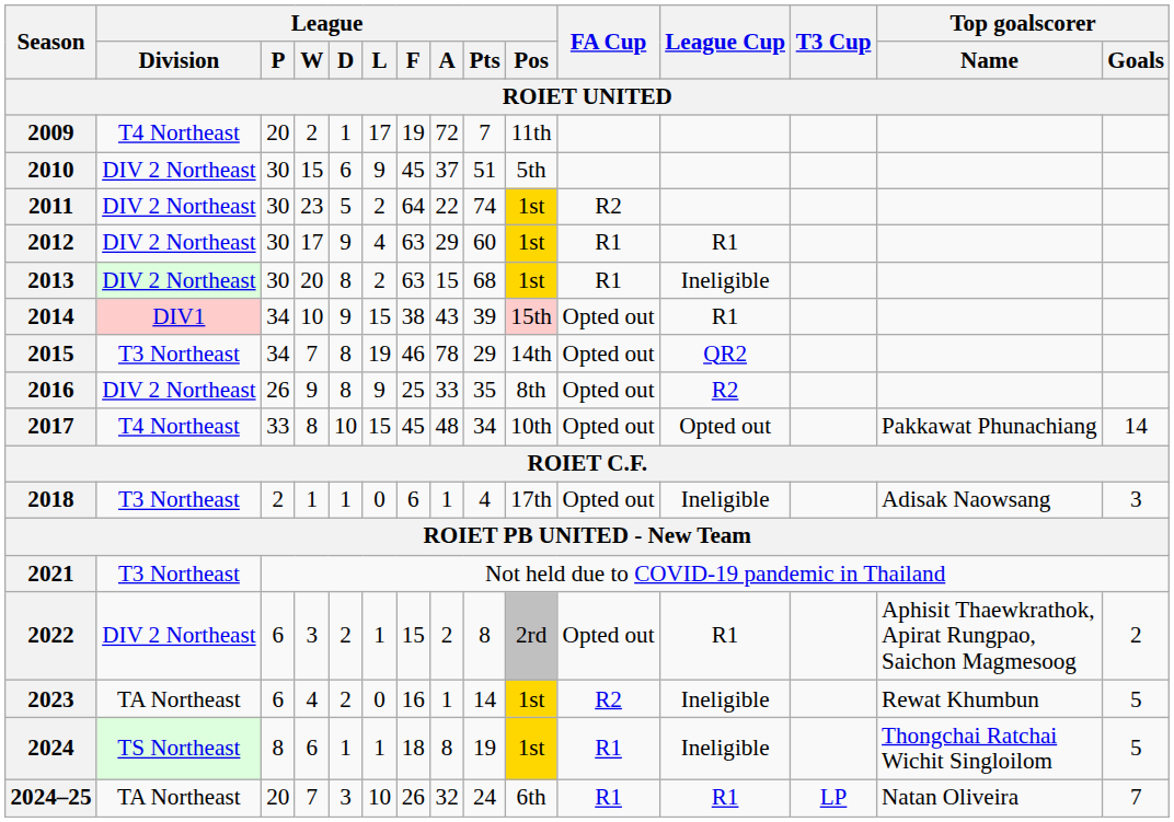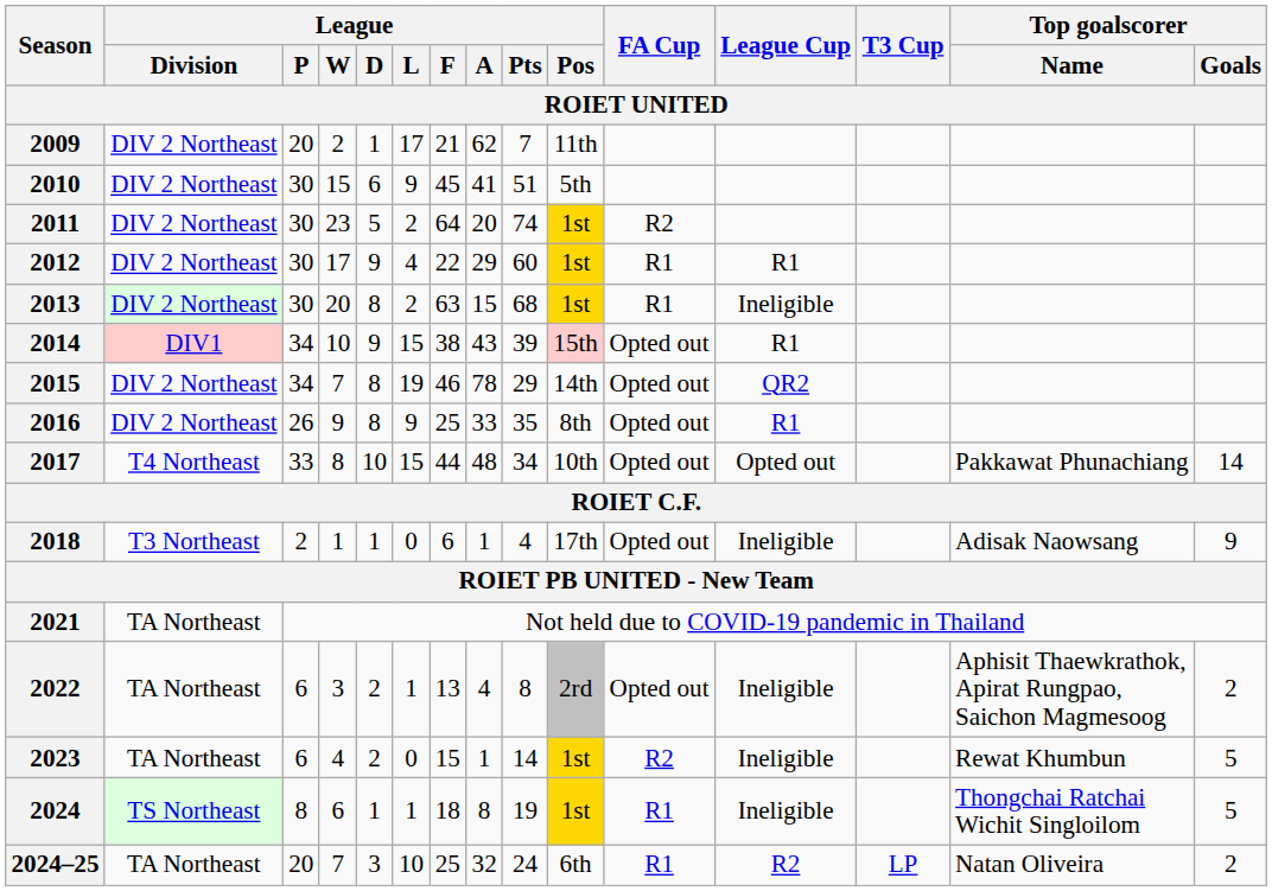 <table class="wikitable" style="text-align: center">
 <tr>
 <th rowspan=2>Season</th>
 <th colspan=9>League</th>
 <th rowspan=2><a href='#'>FA Cup</a></th>
 <th rowspan=2><a href='#'>League Cup</a></th>
 <th rowspan=2><a href='#'>T3 Cup</a></th>
 <th colspan=2>Top goalscorer</th>
 </tr>
 <tr>
 <th>Division</th>
 <th>P</th>
 <th>W</th>
 <th>D</th>
 <th>L</th>
 <th>F</th>
 <th>A</th>
 <th>Pts</th>
 <th>Pos</th>
 <th>Name</th>
 <th>Goals</th>
 </tr>
 <tr>
 <th colspan="15">ROIET UNITED</th>
 </tr>
 <tr>
 <th>2009</th>
-<td><a href='#'>T4 Northeast</a></td>
+<td><a href='#'>DIV 2 Northeast</a></td>
 <td>20</td>
 <td>2</td>
 <td>1</td>
 <td>17</td>
-<td>19</td>
-<td>72</td>
+<td>21</td>
+<td>62</td>
 <td>7</td>
 <td>11th</td>
 <td></td>
 <td></td>
 <td></td>
 <td></td>
 <td></td>
 </tr>
 <tr>
 <th>2010</th>
 <td><a href='#'>DIV 2 Northeast</a></td>
 <td>30</td>
 <td>15</td>
 <td>6</td>
 <td>9</td>
 <td>45</td>
-<td>37</td>
+<td>41</td>
 <td>51</td>
 <td>5th</td>
 <td></td>
 <td></td>
 <td></td>
 <td></td>
 <td></td>
 </tr>
 <tr>
 <th>2011</th>
 <td><a href='#'>DIV 2 Northeast</a></td>
 <td>30</td>
 <td>23</td>
 <td>5</td>
 <td>2</td>
 <td>64</td>
-<td>22</td>
+<td>20</td>
 <td>74</td>
 <td bgcolor=Gold>1st</td>
 <td>R2</td>
 <td></td>
 <td></td>
 <td></td>
 <td></td>
 </tr>
 <tr>
 <th>2012</th>
 <td><a href='#'>DIV 2 Northeast</a></td>
 <td>30</td>
 <td>17</td>
 <td>9</td>
 <td>4</td>
-<td>63</td>
+<td>22</td>
 <td>29</td>
 <td>60</td>
 <td bgcolor=Gold>1st</td>
 <td>R1</td>
 <td>R1</td>
 <td></td>
 <td></td>
 <td></td>
 </tr>
 <tr>
 <th>2013</th>
 <td bgcolor="#DDFFDD"><a href='#'>DIV 2 Northeast</a></td>
 <td>30</td>
 <td>20</td>
 <td>8</td>
 <td>2</td>
 <td>63</td>
 <td>15</td>
 <td>68</td>
 <td bgcolor=Gold>1st</td>
 <td>R1</td>
 <td>Ineligible</td>
 <td></td>
 <td></td>
 <td></td>
 </tr>
 <tr>
 <th>2014</th>
 <td bgcolor="#FFCCCC"><a href='#'>DIV1</a></td>
 <td>34</td>
 <td>10</td>
 <td>9</td>
 <td>15</td>
 <td>38</td>
 <td>43</td>
 <td>39</td>
 <td bgcolor="#FFCCCC">15th</td>
 <td>Opted out</td>
 <td>R1</td>
 <td></td>
 <td></td>
 <td></td>
 </tr>
 <tr>
 <th>2015</th>
-<td><a href='#'>T3 Northeast</a></td>
+<td><a href='#'>DIV 2 Northeast</a></td>
 <td>34</td>
 <td>7</td>
 <td>8</td>
 <td>19</td>
 <td>46</td>
 <td>78</td>
 <td>29</td>
 <td>14th</td>
 <td>Opted out</td>
 <td><a href='#'>QR2</a></td>
 <td></td>
 <td></td>
 <td></td>
 </tr>
 <tr>
 <th>2016</th>
 <td><a href='#'>DIV 2 Northeast</a></td>
 <td>26</td>
 <td>9</td>
 <td>8</td>
 <td>9</td>
 <td>25</td>
 <td>33</td>
 <td>35</td>
 <td>8th</td>
 <td>Opted out</td>
-<td><a href='#'>R2</a></td>
+<td><a href='#'>R1</a></td>
 <td></td>
 <td></td>
 <td></td>
 </tr>
 <tr>
 <th>2017</th>
 <td><a href='#'>T4 Northeast</a></td>
 <td>33</td>
 <td>8</td>
 <td>10</td>
 <td>15</td>
-<td>45</td>
+<td>44</td>
 <td>48</td>
 <td>34</td>
 <td>10th</td>
 <td>Opted out</td>
 <td>Opted out</td>
 <td></td>
 <td align="left"> Pakkawat Phunachiang</td>
 <td>14</td>
 </tr>
 <tr>
 <th colspan="15">ROIET C.F.</th>
 </tr>
 <tr>
 <th>2018</th>
 <td><a href='#'>T3 Northeast</a></td>
 <td>2</td>
 <td>1</td>
 <td>1</td>
 <td>0</td>
 <td>6</td>
 <td>1</td>
 <td>4</td>
 <td>17th</td>
 <td>Opted out</td>
 <td>Ineligible</td>
 <td></td>
 <td align="left"> Adisak Naowsang</td>
-<td>3</td>
+<td>9</td>
 </tr>
 <tr>
 <th colspan="15">ROIET PB UNITED - New Team</th>
 </tr>
 <tr>
 <th>2021</th>
-<td><a href='#'>T3 Northeast</a></td>
+<td>TA Northeast</td>
 <td colspan="13">Not held due to <a href='#'>COVID-19 pandemic in Thailand</a></td>
 </tr>
 <tr>
 <th>2022</th>
-<td><a href='#'>DIV 2 Northeast</a></td>
+<td>TA Northeast</td>
 <td>6</td>
 <td>3</td>
 <td>2</td>
 <td>1</td>
-<td>15</td>
-<td>2</td>
+<td>13</td>
+<td>4</td>
 <td>8</td>
 <td bgcolor=silver>2rd</td>
 <td>Opted out</td>
-<td>R1</td>
+<td>Ineligible</td>
 <td></td>
 <td align="left"> Aphisit Thaewkrathok,<br> Apirat Rungpao,<br> Saichon Magmesoog</td>
 <td>2</td>
 </tr>
 <tr>
 <th>2023</th>
 <td>TA Northeast</td>
 <td>6</td>
 <td>4</td>
 <td>2</td>
 <td>0</td>
-<td>16</td>
+<td>15</td>
 <td>1</td>
 <td>14</td>
 <td bgcolor=Gold>1st</td>
 <td><a href='#'>R2</a></td>
 <td>Ineligible</td>
 <td></td>
 <td align="left"> Rewat Khumbun</td>
 <td>5</td>
 </tr>
 <tr>
 <th>2024</th>
 <td bgcolor="#DDFFDD"><a href='#'>TS Northeast</a></td>
 <td>8</td>
 <td>6</td>
 <td>1</td>
 <td>1</td>
 <td>18</td>
 <td>8</td>
 <td>19</td>
 <td bgcolor=gold>1st</td>
 <td><a href='#'>R1</a></td>
 <td>Ineligible</td>
 <td></td>
 <td align="left"> <a href='#'>Thongchai Ratchai</a><br> Wichit Singloilom</td>
 <td>5</td>
 </tr>
 <tr>
 <th>2024–25</th>
 <td>TA Northeast</td>
 <td>20</td>
 <td>7</td>
 <td>3</td>
 <td>10</td>
-<td>26</td>
+<td>25</td>
 <td>32</td>
 <td>24</td>
 <td>6th</td>
 <td><a href='#'>R1</a></td>
-<td><a href='#'>R1</a></td>
+<td><a href='#'>R2</a></td>
 <td><a href='#'>LP</a></td>
 <td align="left"> Natan Oliveira</td>
-<td>7</td>
+<td>2</td>
 </tr>
 </table>
